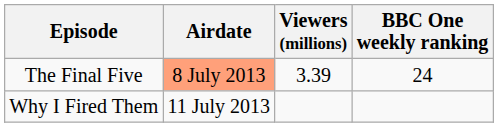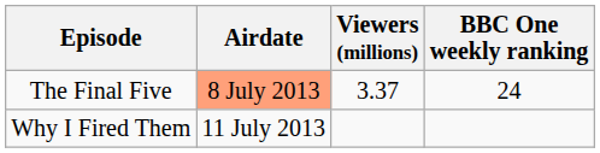 <table class="wikitable" style="text-align:center;">
 <tr>
 <th>Episode</th>
 <th>Airdate</th>
 <th>Viewers<br><small>(millions)</small></th>
 <th>BBC One<br>weekly ranking</th>
 </tr>
 <tr>
 <td>The Final Five</td>
 <td style="background: lightsalmon;">8 July 2013</td>
-<td>3.39</td>
+<td>3.37</td>
 <td>24</td>
 </tr>
 <tr>
 <td>Why I Fired Them</td>
 <td>11 July 2013</td>
 <td></td>
 <td></td>
 </tr>
 </table>
